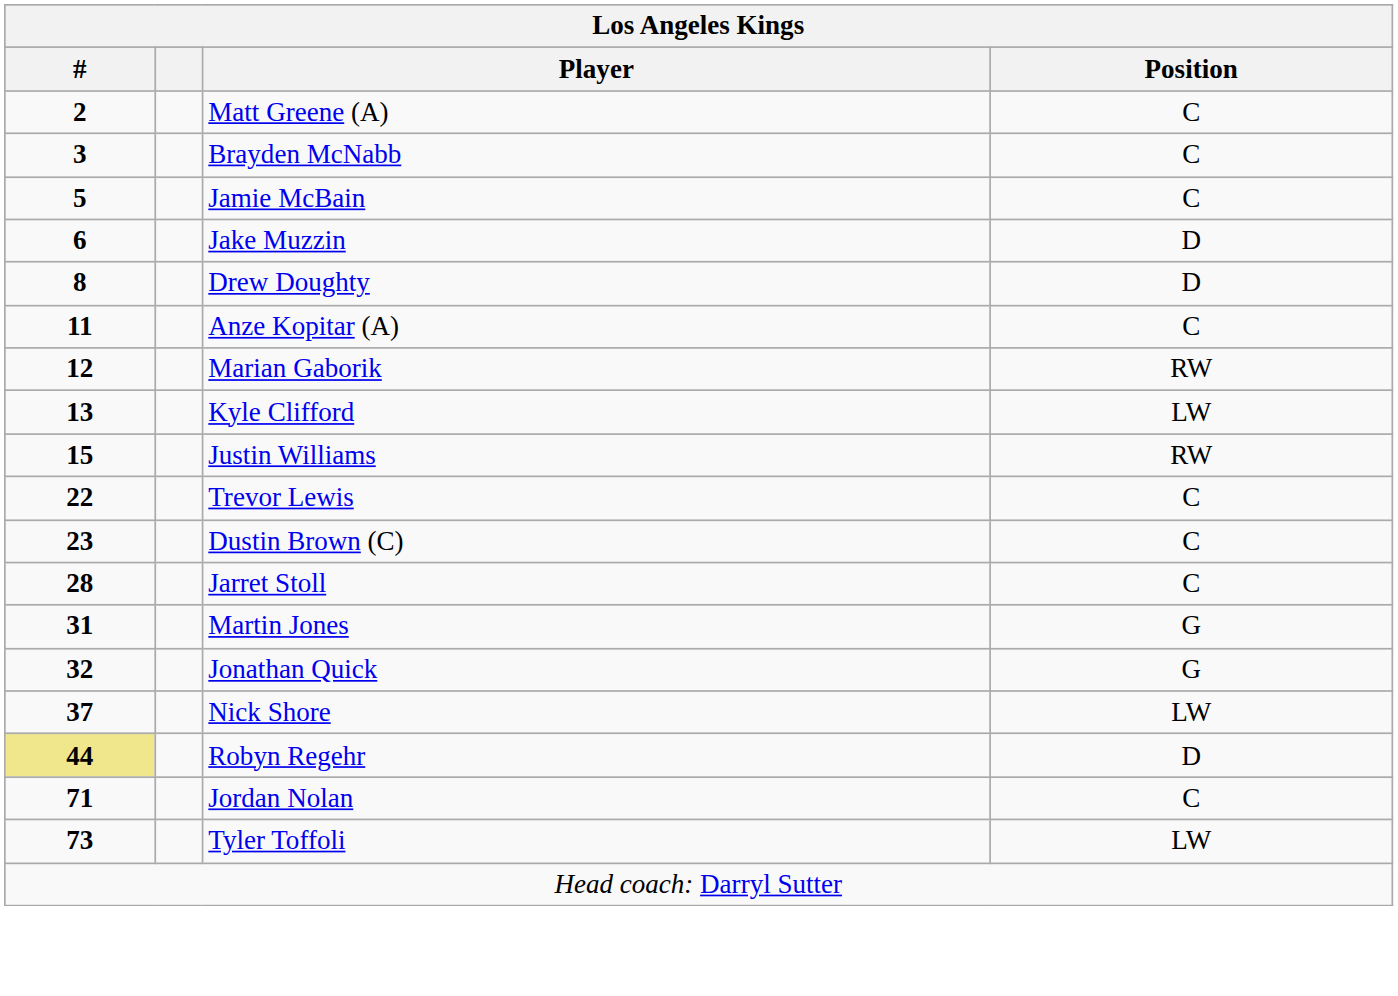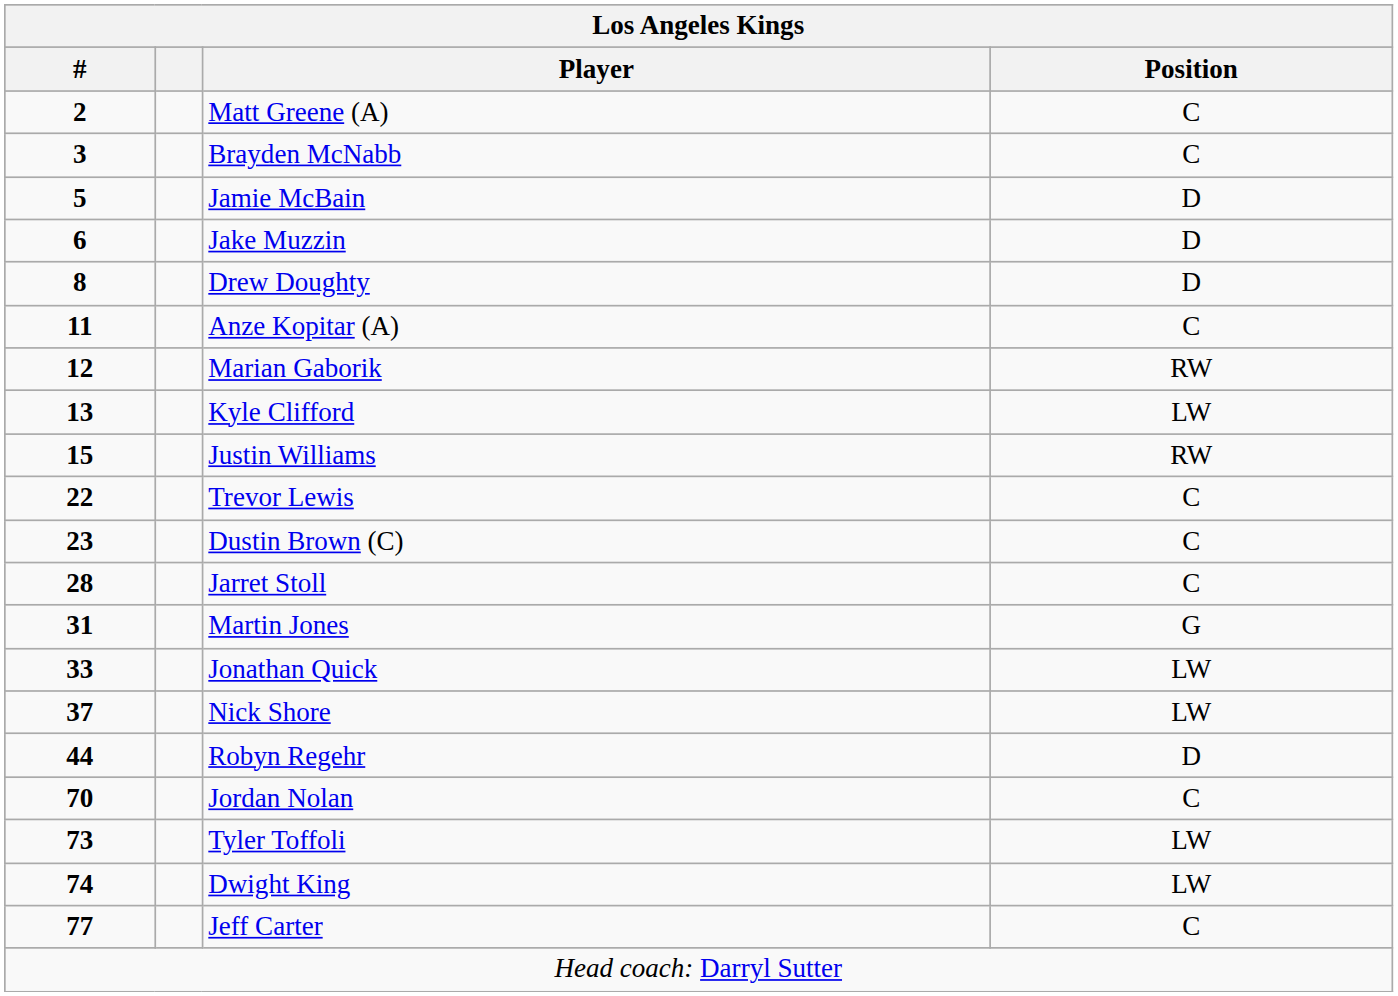 <table class="wikitable" style="width:65%; text-align:center;">
 <tr>
 <th colspan=4>Los Angeles Kings</th>
 </tr>
 <tr>
 <th>#</th>
 <th></th>
 <th>Player</th>
 <th>Position</th>
 </tr>
 <tr>
 <td><strong>2</strong></td>
 <td align=center></td>
 <td align=left><a href='#'>Matt Greene</a> (A)</td>
 <td>C</td>
 </tr>
 <tr>
 <td><strong>3</strong></td>
 <td align=center></td>
 <td align=left><a href='#'>Brayden McNabb</a></td>
 <td>C</td>
 </tr>
 <tr>
 <td><strong>5</strong></td>
 <td align=center></td>
 <td align=left><a href='#'>Jamie McBain</a></td>
-<td>C</td>
+<td>D</td>
 </tr>
 <tr>
 <td><strong>6</strong></td>
 <td align=center></td>
 <td align=left><a href='#'>Jake Muzzin</a></td>
 <td>D</td>
 </tr>
 <tr>
 <td><strong>8</strong></td>
 <td align=center></td>
 <td align=left><a href='#'>Drew Doughty</a></td>
 <td>D</td>
 </tr>
 <tr>
 <td><strong>11</strong></td>
 <td align=center></td>
 <td align=left><a href='#'>Anze Kopitar</a> (A)</td>
 <td>C</td>
 </tr>
 <tr>
 <td><strong>12</strong></td>
 <td align=center></td>
 <td align=left><a href='#'>Marian Gaborik</a></td>
 <td>RW</td>
 </tr>
 <tr>
 <td><strong>13</strong></td>
 <td align=center></td>
 <td align=left><a href='#'>Kyle Clifford</a></td>
 <td>LW</td>
 </tr>
 <tr>
 <td><strong>15</strong></td>
 <td align=center></td>
 <td align=left><a href='#'>Justin Williams</a></td>
 <td>RW</td>
 </tr>
 <tr>
 <td><strong>22</strong></td>
 <td align=center></td>
 <td align=left><a href='#'>Trevor Lewis</a></td>
 <td>C</td>
 </tr>
 <tr>
 <td><strong>23</strong></td>
 <td align=center></td>
 <td align=left><a href='#'>Dustin Brown</a> (C)</td>
 <td>C</td>
 </tr>
 <tr>
 <td><strong>28</strong></td>
 <td align=center></td>
 <td align=left><a href='#'>Jarret Stoll</a></td>
 <td>C</td>
 </tr>
 <tr>
 <td><strong>31</strong></td>
 <td align=center></td>
 <td align=left><a href='#'>Martin Jones</a> </td>
 <td>G</td>
 </tr>
 <tr>
-<td><strong>32</strong></td>
+<td><strong>33</strong></td>
 <td align=center></td>
 <td align=left><a href='#'>Jonathan Quick</a></td>
-<td>G</td>
+<td>LW</td>
 </tr>
 <tr>
 <td><strong>37</strong></td>
 <td align=center></td>
 <td align=left><a href='#'>Nick Shore</a></td>
 <td>LW</td>
 </tr>
 <tr>
-<td style="background: khaki;"><strong>44</strong></td>
+<td><strong>44</strong></td>
 <td align=center></td>
 <td align=left><a href='#'>Robyn Regehr</a></td>
 <td>D</td>
 </tr>
 <tr>
-<td><strong>71</strong></td>
+<td><strong>70</strong></td>
 <td align=center></td>
 <td align=left><a href='#'>Jordan Nolan</a></td>
 <td>C</td>
 </tr>
 <tr>
 <td><strong>73</strong></td>
 <td align=center></td>
 <td align=left><a href='#'>Tyler Toffoli</a></td>
 <td>LW</td>
 </tr>
 <tr>
+<td><strong>74</strong></td>
+<td align=center></td>
+<td align=left><a href='#'>Dwight King</a></td>
+<td>LW</td>
+</tr>
+<tr>
+<td><strong>77</strong></td>
+<td align=center></td>
+<td align=left><a href='#'>Jeff Carter</a></td>
+<td>C</td>
+</tr>
+<tr>
 <td colspan=4><em>Head coach:</em>  <a href='#'>Darryl Sutter</a></td>
 </tr>
 </table>
